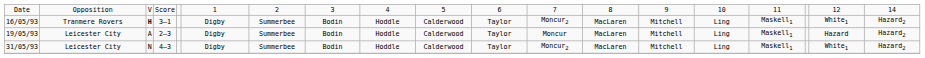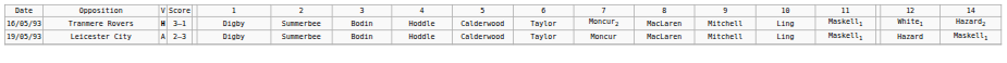 <table class="wikitable" style="font-size: 70%; text-align: center;">
 <tr style="text-align:center;">
 <td style="width:10px; ">Date</td>
 <td style="width:150px; ">Opposition</td>
 <td style="width:5px; ">V</td>
 <td style="width:5px; ">Score</td>
 <td style="width:1px; text-align:center;"></td>
 <td style="width:95px; ">1</td>
 <td style="width:75px; ">2</td>
 <td style="width:75px; ">3</td>
 <td style="width:75px; ">4</td>
 <td style="width:75px; ">5</td>
 <td style="width:75px; ">6</td>
 <td style="width:75px; ">7</td>
 <td style="width:75px; ">8</td>
 <td style="width:75px; ">9</td>
 <td style="width:75px; ">10</td>
 <td style="width:75px; ">11</td>
 <td style="width:1px; text-align:center;"></td>
 <td style="width:75px; ">12</td>
 <td style="width:75px; ">14</td>
 </tr>
 <tr>
 <td>16/05/93</td>
 <td>Tranmere Rovers</td>
 <td><strong>H</strong></td>
 <td>3–1</td>
 <td></td>
 <td>Digby</td>
 <td>Summerbee</td>
 <td>Bodin</td>
 <td>Hoddle</td>
 <td>Calderwood</td>
 <td>Taylor</td>
 <td>Moncur<sub>2</sub></td>
 <td>MacLaren</td>
 <td>Mitchell</td>
 <td>Ling</td>
 <td>Maskell<sub>1</sub></td>
 <td></td>
 <td>White<sub>1</sub></td>
 <td>Hazard<sub>2</sub></td>
 </tr>
 <tr>
 <td>19/05/93</td>
 <td>Leicester City</td>
 <td>A</td>
 <td>2–3</td>
 <td></td>
 <td>Digby</td>
 <td>Summerbee</td>
 <td>Bodin</td>
 <td>Hoddle</td>
 <td>Calderwood</td>
 <td>Taylor</td>
 <td>Moncur</td>
 <td>MacLaren</td>
 <td>Mitchell</td>
 <td>Ling</td>
 <td>Maskell<sub>1</sub></td>
 <td></td>
 <td>Hazard</td>
-<td>Hazard<sub>2</sub></td>
-</tr>
-<tr>
-<td>31/05/93</td>
-<td>Leicester City</td>
-<td>N</td>
-<td>4–3</td>
-<td></td>
-<td>Digby</td>
-<td>Summerbee</td>
-<td>Bodin</td>
-<td>Hoddle</td>
-<td>Calderwood</td>
-<td>Taylor</td>
-<td>Moncur<sub>2</sub></td>
-<td>MacLaren</td>
-<td>Mitchell</td>
-<td>Ling</td>
 <td>Maskell<sub>1</sub></td>
-<td></td>
-<td>White<sub>1</sub></td>
-<td>Hazard<sub>2</sub></td>
 </tr>
 <tr>
 </tr>
 </table>
